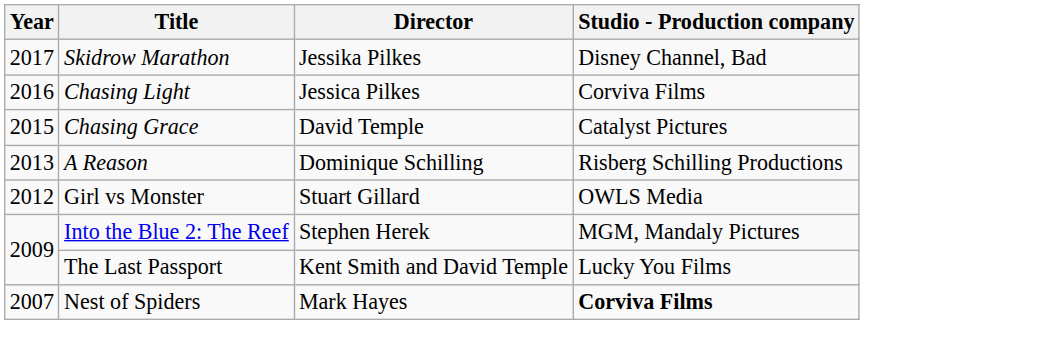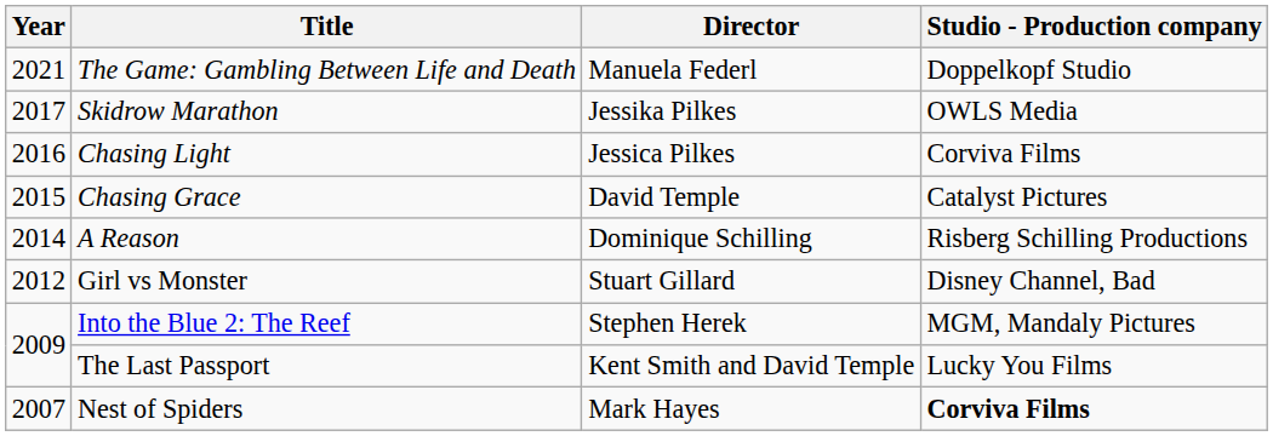 <table class="wikitable">
 <tr>
 <th>Year</th>
 <th>Title</th>
 <th>Director</th>
 <th>Studio - Production company</th>
 </tr>
 <tr>
+<td>2021</td>
+<td><em>The Game: Gambling Between Life and Death</em></td>
+<td>Manuela Federl</td>
+<td>Doppelkopf Studio</td>
+</tr>
+<tr>
 <td>2017</td>
 <td><em>Skidrow Marathon</em></td>
 <td>Jessika Pilkes</td>
-<td>Disney Channel, Bad</td>
+<td>OWLS Media</td>
 </tr>
 <tr>
 <td>2016</td>
 <td><em>Chasing Light</em></td>
 <td>Jessica Pilkes</td>
 <td>Corviva Films</td>
 </tr>
 <tr>
 <td>2015</td>
 <td><em>Chasing Grace</em></td>
 <td>David Temple</td>
 <td>Catalyst Pictures</td>
 </tr>
 <tr>
-<td>2013</td>
+<td>2014</td>
 <td><em>A Reason</em></td>
 <td>Dominique Schilling</td>
 <td>Risberg Schilling Productions</td>
 </tr>
 <tr>
 <td>2012</td>
 <td>Girl vs Monster</td>
 <td>Stuart Gillard</td>
-<td>OWLS Media</td>
+<td>Disney Channel, Bad</td>
 </tr>
 <tr>
 <td rowspan="2">2009</td>
 <td><a href='#'>Into the Blue 2: The Reef</a></td>
 <td>Stephen Herek</td>
 <td>MGM, Mandaly Pictures</td>
 </tr>
 <tr>
 <td>The Last Passport</td>
 <td>Kent Smith and David Temple</td>
 <td>Lucky You Films</td>
 </tr>
 <tr>
 <td>2007</td>
 <td>Nest of Spiders</td>
 <td>Mark Hayes</td>
 <td><strong>Corviva Films</strong></td>
 </tr>
 </table>
